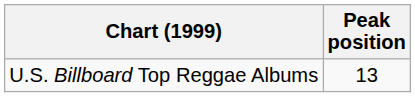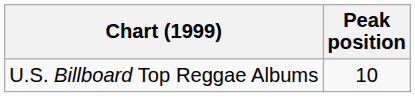 <table class="wikitable">
 <tr>
 <th>Chart (1999)</th>
 <th>Peak<br>position</th>
 </tr>
 <tr>
 <td>U.S. <em>Billboard</em> Top Reggae Albums</td>
-<td align="center">13</td>
+<td align="center">10</td>
 </tr>
 </table>
